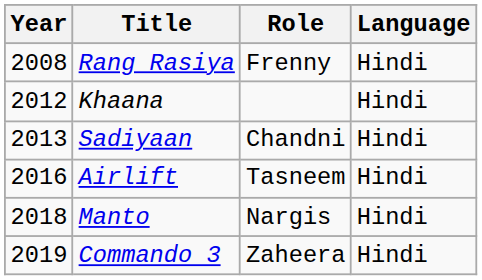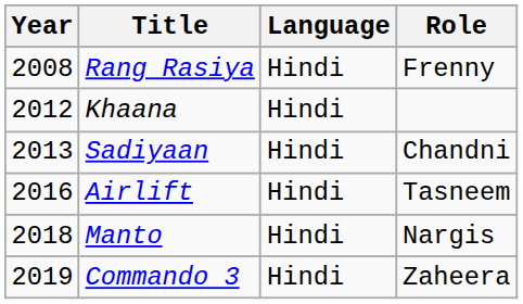 <table class="wikitable sortable plainrowheaders">
 <tr style="background:#ccc; text-align:center;">
 <th scope="col">Year</th>
 <th scope="col">Title</th>
+<th scope="col">Language</th>
 <th scope="col">Role</th>
-<th scope="col">Language</th>
 </tr>
 <tr>
 <td>2008</td>
 <td><em><a href='#'>Rang Rasiya</a></em></td>
+<td>Hindi</td>
 <td>Frenny</td>
-<td>Hindi</td>
 </tr>
 <tr>
 <td>2012</td>
 <td><em>Khaana</em></td>
+<td>Hindi</td>
 <td></td>
-<td>Hindi</td>
 </tr>
 <tr>
 <td>2013</td>
 <td><em><a href='#'>Sadiyaan</a></em></td>
+<td>Hindi</td>
 <td>Chandni</td>
-<td>Hindi</td>
 </tr>
 <tr>
 <td>2016</td>
 <td><em><a href='#'>Airlift</a></em></td>
+<td>Hindi</td>
 <td>Tasneem</td>
-<td>Hindi</td>
 </tr>
 <tr>
 <td>2018</td>
 <td><em><a href='#'>Manto</a></em></td>
+<td>Hindi</td>
 <td>Nargis</td>
-<td>Hindi</td>
 </tr>
 <tr>
 <td>2019</td>
 <td><em><a href='#'>Commando 3</a></em></td>
+<td>Hindi</td>
 <td>Zaheera</td>
-<td>Hindi</td>
 </tr>
 </table>
